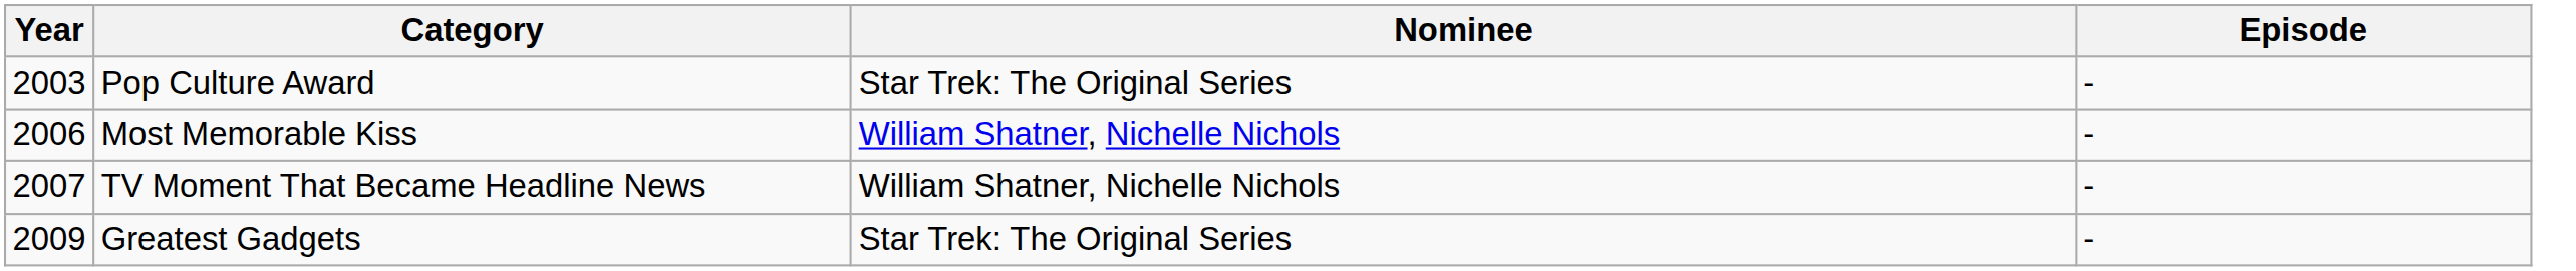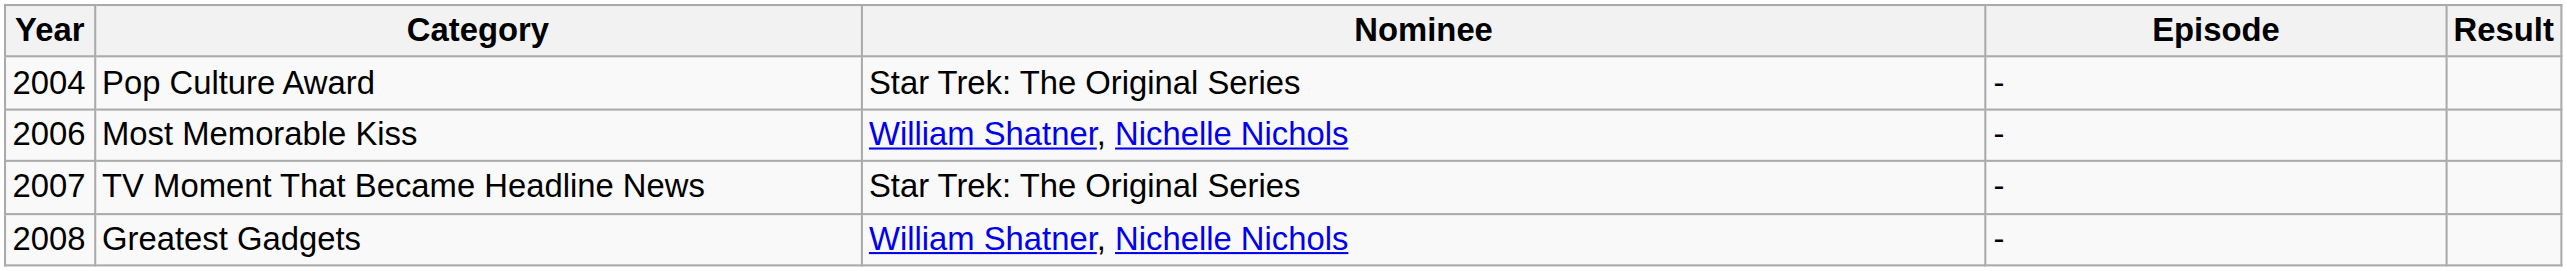 <table class="wikitable">
 <tr>
 <th width="3.5%">Year</th>
 <th width="30%">Category</th>
 <th>Nominee</th>
 <th width="18%">Episode</th>
+<th width="3.5%">Result</th>
 </tr>
 <tr>
-<td>2003</td>
+<td>2004</td>
 <td>Pop Culture Award</td>
 <td>Star Trek: The Original Series</td>
 <td>-</td>
+<td></td>
 </tr>
 <tr>
 <td>2006</td>
 <td>Most Memorable Kiss</td>
 <td><a href='#'>William Shatner</a>, <a href='#'>Nichelle Nichols</a></td>
 <td>-</td>
+<td></td>
 </tr>
 <tr>
 <td>2007</td>
 <td>TV Moment That Became Headline News</td>
-<td>William Shatner, Nichelle Nichols</td>
+<td>Star Trek: The Original Series</td>
 <td>-</td>
+<td></td>
 </tr>
 <tr>
-<td>2009</td>
+<td>2008</td>
 <td>Greatest Gadgets</td>
-<td>Star Trek: The Original Series</td>
+<td><a href='#'>William Shatner</a>, <a href='#'>Nichelle Nichols</a></td>
 <td>-</td>
+<td></td>
 </tr>
 </table>
